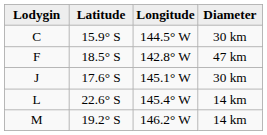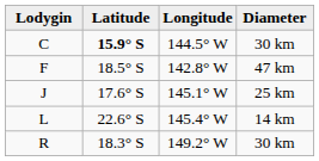 <table class="wikitable">
 <tr>
 <th width="25%" style="background:#eeeeee;">Lodygin</th>
 <th width="25%" style="background:#eeeeee;">Latitude</th>
 <th width="25%" style="background:#eeeeee;">Longitude</th>
 <th width="25%" style="background:#eeeeee;">Diameter</th>
 </tr>
 <tr>
 <td align="center">C</td>
-<td align="center">15.9° S</td>
+<td align="center"><strong>15.9° S</strong></td>
 <td align="center">144.5° W</td>
 <td align="center">30 km</td>
 </tr>
 <tr>
 <td align="center">F</td>
 <td align="center">18.5° S</td>
 <td align="center">142.8° W</td>
 <td align="center">47 km</td>
 </tr>
 <tr>
 <td align="center">J</td>
 <td align="center">17.6° S</td>
 <td align="center">145.1° W</td>
-<td align="center">30 km</td>
+<td align="center">25 km</td>
 </tr>
 <tr>
 <td align="center">L</td>
 <td align="center">22.6° S</td>
 <td align="center">145.4° W</td>
 <td align="center">14 km</td>
 </tr>
 <tr>
-<td align="center">M</td>
-<td align="center">19.2° S</td>
-<td align="center">146.2° W</td>
-<td align="center">14 km</td>
+<td align="center">R</td>
+<td align="center">18.3° S</td>
+<td align="center">149.2° W</td>
+<td align="center">30 km</td>
 </tr>
 </table>
